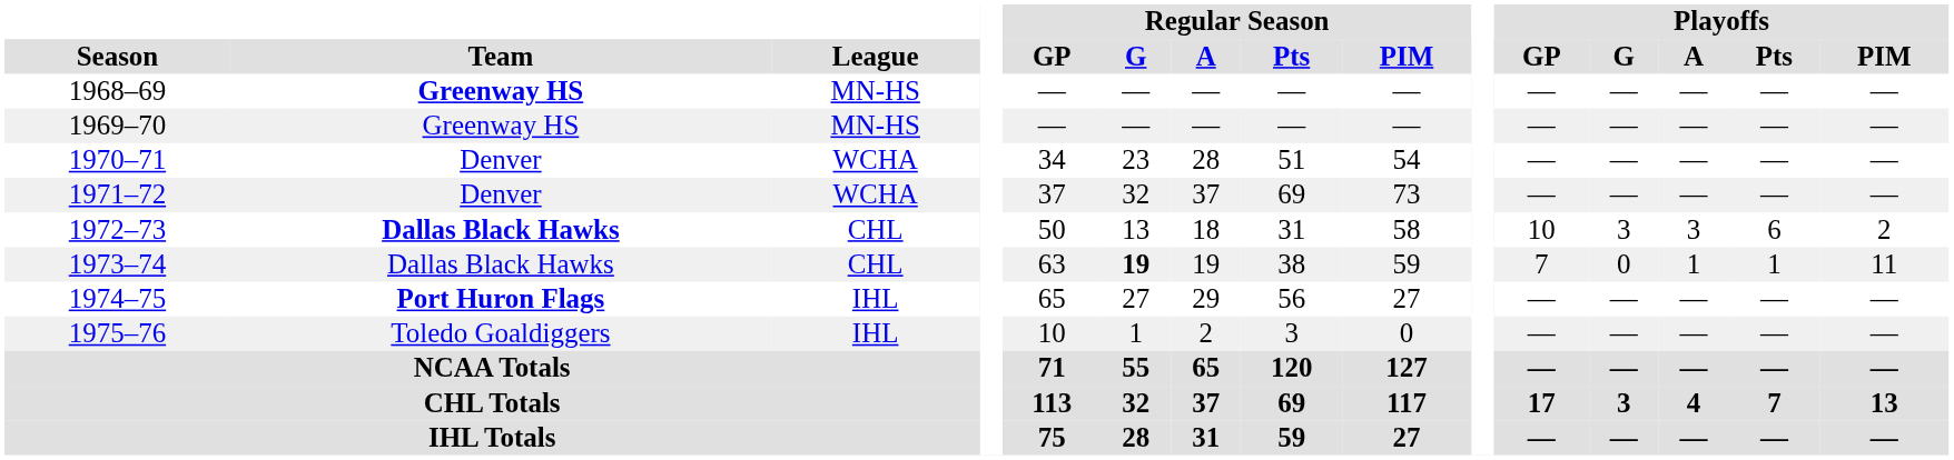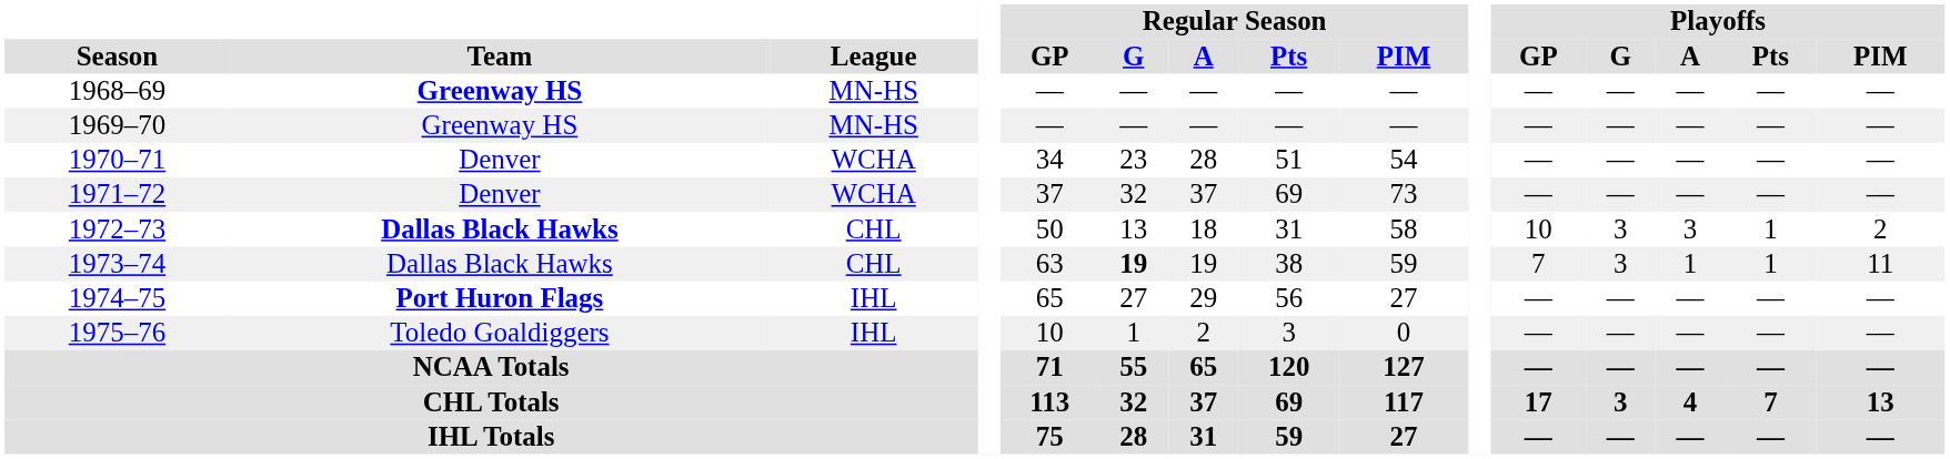 <table border="0" cellpadding="1" cellspacing="0" style="text-align:center; width:70em">
 <tr bgcolor="#e0e0e0">
 <th colspan="3"  bgcolor="#ffffff"> </th>
 <th rowspan="99" bgcolor="#ffffff"> </th>
 <th colspan="5">Regular Season</th>
 <th rowspan="99" bgcolor="#ffffff"> </th>
 <th colspan="5">Playoffs</th>
 </tr>
 <tr bgcolor="#e0e0e0">
 <th>Season</th>
 <th>Team</th>
 <th>League</th>
 <th>GP</th>
 <th><a href='#'>G</a></th>
 <th><a href='#'>A</a></th>
 <th><a href='#'>Pts</a></th>
 <th><a href='#'>PIM</a></th>
 <th>GP</th>
 <th>G</th>
 <th>A</th>
 <th>Pts</th>
 <th>PIM</th>
 </tr>
 <tr>
 <td>1968–69</td>
 <td><strong><a href='#'>Greenway HS</a></strong></td>
 <td><a href='#'>MN-HS</a></td>
 <td>—</td>
 <td>—</td>
 <td>—</td>
 <td>—</td>
 <td>—</td>
 <td>—</td>
 <td>—</td>
 <td>—</td>
 <td>—</td>
 <td>—</td>
 </tr>
 <tr bgcolor=f0f0f0>
 <td>1969–70</td>
 <td><a href='#'>Greenway HS</a></td>
 <td><a href='#'>MN-HS</a></td>
 <td>—</td>
 <td>—</td>
 <td>—</td>
 <td>—</td>
 <td>—</td>
 <td>—</td>
 <td>—</td>
 <td>—</td>
 <td>—</td>
 <td>—</td>
 </tr>
 <tr>
 <td><a href='#'>1970–71</a></td>
 <td><a href='#'>Denver</a></td>
 <td><a href='#'>WCHA</a></td>
 <td>34</td>
 <td>23</td>
 <td>28</td>
 <td>51</td>
 <td>54</td>
 <td>—</td>
 <td>—</td>
 <td>—</td>
 <td>—</td>
 <td>—</td>
 </tr>
 <tr bgcolor=f0f0f0>
 <td><a href='#'>1971–72</a></td>
 <td><a href='#'>Denver</a></td>
 <td><a href='#'>WCHA</a></td>
 <td>37</td>
 <td>32</td>
 <td>37</td>
 <td>69</td>
 <td>73</td>
 <td>—</td>
 <td>—</td>
 <td>—</td>
 <td>—</td>
 <td>—</td>
 </tr>
 <tr>
 <td><a href='#'>1972–73</a></td>
 <td><strong><a href='#'>Dallas Black Hawks</a></strong></td>
 <td><a href='#'>CHL</a></td>
 <td>50</td>
 <td>13</td>
 <td>18</td>
 <td>31</td>
 <td>58</td>
 <td>10</td>
 <td>3</td>
 <td>3</td>
-<td>6</td>
+<td>1</td>
 <td>2</td>
 </tr>
 <tr bgcolor=f0f0f0>
 <td><a href='#'>1973–74</a></td>
 <td><a href='#'>Dallas Black Hawks</a></td>
 <td><a href='#'>CHL</a></td>
 <td>63</td>
 <td><strong>19</strong></td>
 <td>19</td>
 <td>38</td>
 <td>59</td>
 <td>7</td>
-<td>0</td>
+<td>3</td>
 <td>1</td>
 <td>1</td>
 <td>11</td>
 </tr>
 <tr>
 <td><a href='#'>1974–75</a></td>
 <td><strong><a href='#'>Port Huron Flags</a></strong></td>
 <td><a href='#'>IHL</a></td>
 <td>65</td>
 <td>27</td>
 <td>29</td>
 <td>56</td>
 <td>27</td>
 <td>—</td>
 <td>—</td>
 <td>—</td>
 <td>—</td>
 <td>—</td>
 </tr>
 <tr bgcolor=f0f0f0>
 <td><a href='#'>1975–76</a></td>
 <td><a href='#'>Toledo Goaldiggers</a></td>
 <td><a href='#'>IHL</a></td>
 <td>10</td>
 <td>1</td>
 <td>2</td>
 <td>3</td>
 <td>0</td>
 <td>—</td>
 <td>—</td>
 <td>—</td>
 <td>—</td>
 <td>—</td>
 </tr>
 <tr bgcolor="#e0e0e0">
 <th colspan="3">NCAA Totals</th>
 <th>71</th>
 <th>55</th>
 <th>65</th>
 <th>120</th>
 <th>127</th>
 <th>—</th>
 <th>—</th>
 <th>—</th>
 <th>—</th>
 <th>—</th>
 </tr>
 <tr bgcolor="#e0e0e0">
 <th colspan="3">CHL Totals</th>
 <th>113</th>
 <th>32</th>
 <th>37</th>
 <th>69</th>
 <th>117</th>
 <th>17</th>
 <th>3</th>
 <th>4</th>
 <th>7</th>
 <th>13</th>
 </tr>
 <tr bgcolor="#e0e0e0">
 <th colspan="3">IHL Totals</th>
 <th>75</th>
 <th>28</th>
 <th>31</th>
 <th>59</th>
 <th>27</th>
 <th>—</th>
 <th>—</th>
 <th>—</th>
 <th>—</th>
 <th>—</th>
 </tr>
 </table>
